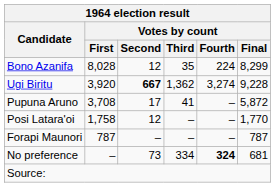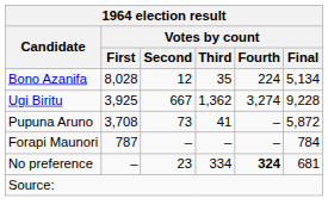 <table class=wikitable style=text-align:right>
 <tr>
 <th colspan=6>1964 election result</th>
 </tr>
 <tr>
 <th rowspan=2>Candidate</th>
 <th colspan=5>Votes by count</th>
 </tr>
 <tr>
 <th>First</th>
 <th>Second</th>
 <th>Third</th>
 <th>Fourth</th>
 <th>Final</th>
 </tr>
 <tr>
 <td align=left><a href='#'>Bono Azanifa</a></td>
 <td>8,028</td>
 <td>12</td>
 <td>35</td>
 <td>224</td>
-<td>8,299</td>
+<td>5,134</td>
 </tr>
 <tr>
 <td align=left><a href='#'>Ugi Biritu</a></td>
-<td>3,920</td>
-<td><strong>667</strong></td>
+<td>3,925</td>
+<td>667</td>
 <td>1,362</td>
 <td>3,274</td>
 <td>9,228</td>
 </tr>
 <tr>
 <td align=left>Pupuna Aruno</td>
 <td>3,708</td>
-<td>17</td>
+<td>73</td>
 <td>41</td>
 <td>–</td>
 <td>5,872</td>
-</tr>
-<tr>
-<td align=left>Posi Latara'oi</td>
-<td>1,758</td>
-<td>12</td>
-<td>–</td>
-<td>–</td>
-<td>1,770</td>
 </tr>
 <tr>
 <td align=left>Forapi Maunori</td>
 <td>787</td>
 <td>–</td>
 <td>–</td>
 <td>–</td>
-<td>787</td>
+<td>784</td>
 </tr>
 <tr>
 <td align=left>No preference</td>
 <td>–</td>
-<td>73</td>
+<td>23</td>
 <td>334</td>
 <td><strong>324</strong></td>
 <td>681</td>
 </tr>
 <tr>
 <td align=left colspan=6>Source: </td>
 </tr>
 </table>
